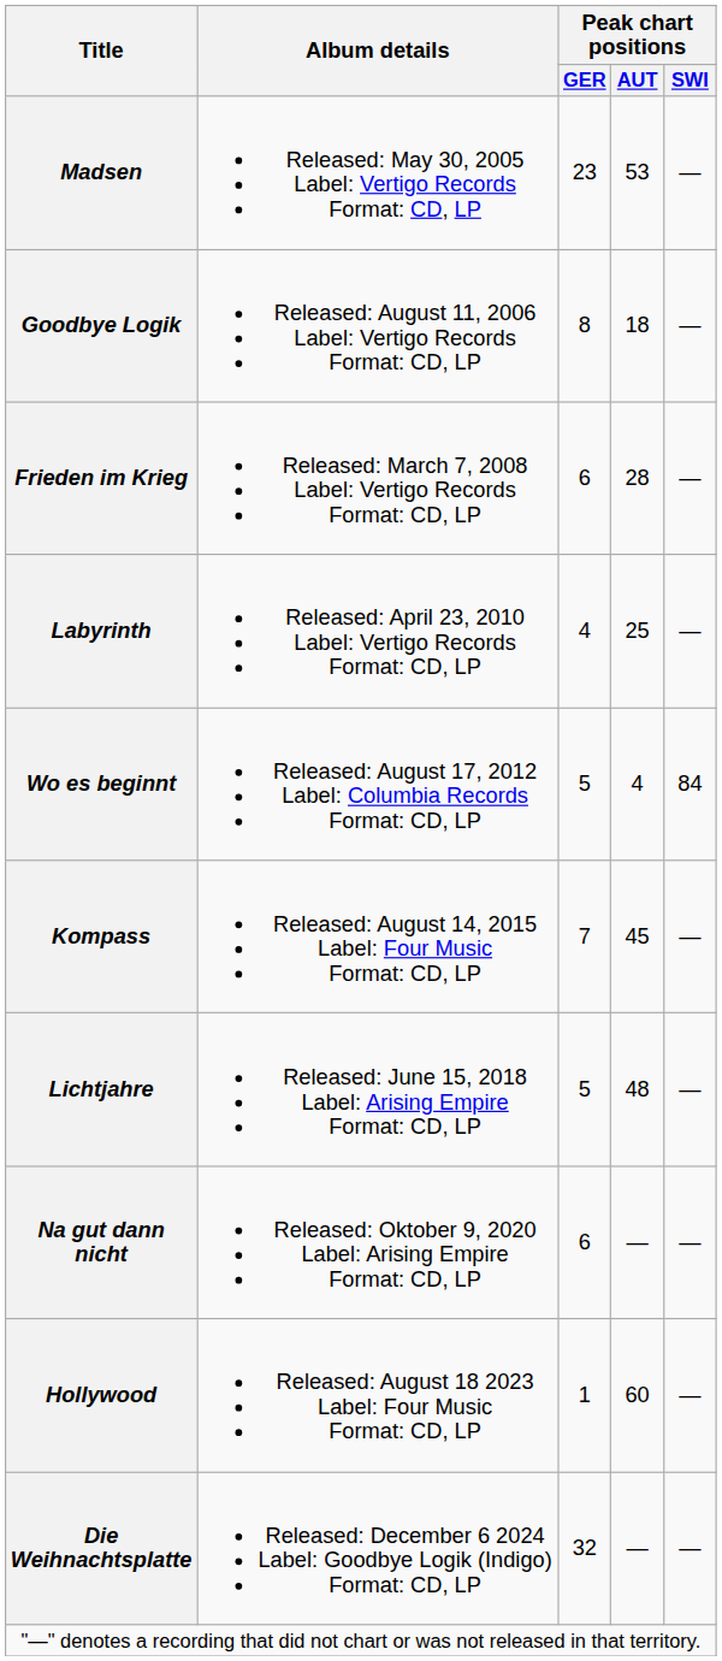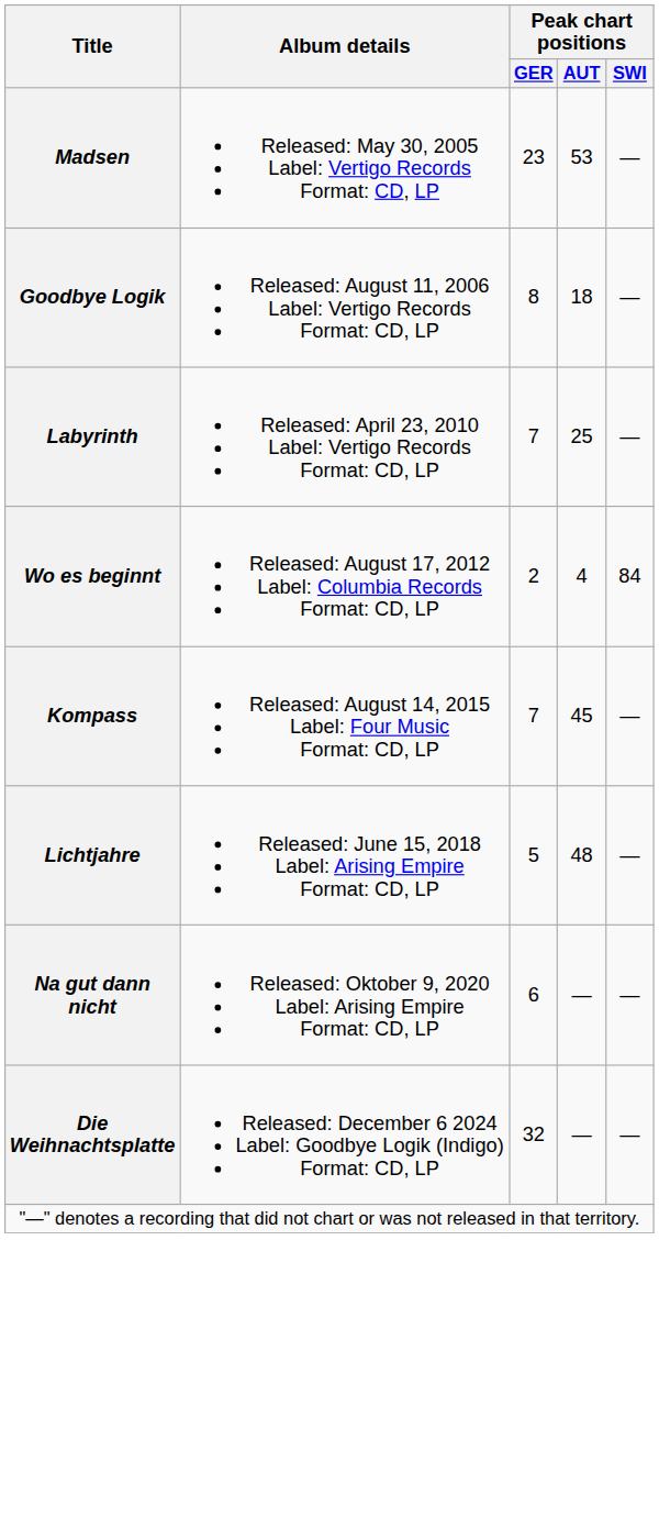 <table class="wikitable plainrowheaders" style="text-align:center;" border="1">
 <tr>
 <th scope="col" rowspan="2" style="width:8em;">Title</th>
 <th scope="col" rowspan="2" style="width:16em;">Album details</th>
 <th scope="col" colspan="3">Peak chart positions</th>
 </tr>
 <tr>
 <th scope="col" style="width:2.2em;font-size:90%;"><a href='#'>GER</a><br></th>
 <th scope="col" style="width:2.2em;font-size:90%;"><a href='#'>AUT</a><br></th>
 <th scope="col" style="width:2.2em;font-size:90%;"><a href='#'>SWI</a><br></th>
 </tr>
 <tr>
 <th scope="row"><em>Madsen</em></th>
 <td><br><ul><li>Released: May 30, 2005</li><li>Label: <a href='#'>Vertigo Records</a></li><li>Format: <a href='#'>CD</a>, <a href='#'>LP</a></li></ul></td>
 <td>23</td>
 <td>53</td>
 <td>—</td>
 </tr>
 <tr>
 <th scope="row"><em>Goodbye Logik</em></th>
 <td><br><ul><li>Released: August 11, 2006</li><li>Label: Vertigo Records</li><li>Format: CD, LP</li></ul></td>
 <td>8</td>
 <td>18</td>
 <td>—</td>
 </tr>
 <tr>
-<th scope="row"><em>Frieden im Krieg</em></th>
-<td><br><ul><li>Released: March 7, 2008</li><li>Label: Vertigo Records</li><li>Format: CD, LP</li></ul></td>
-<td>6</td>
-<td>28</td>
-<td>—</td>
-</tr>
-<tr>
 <th scope="row"><em>Labyrinth</em></th>
 <td><br><ul><li>Released: April 23, 2010</li><li>Label: Vertigo Records</li><li>Format: CD, LP</li></ul></td>
-<td>4</td>
+<td>7</td>
 <td>25</td>
 <td>—</td>
 </tr>
 <tr>
 <th scope="row"><em>Wo es beginnt</em></th>
 <td><br><ul><li>Released: August 17, 2012</li><li>Label: <a href='#'>Columbia Records</a></li><li>Format: CD, LP</li></ul></td>
-<td>5</td>
+<td>2</td>
 <td>4</td>
 <td>84</td>
 </tr>
 <tr>
 <th scope="row"><em>Kompass</em></th>
 <td><br><ul><li>Released: August 14, 2015</li><li>Label: <a href='#'>Four Music</a></li><li>Format: CD, LP</li></ul></td>
 <td>7</td>
 <td>45</td>
 <td>—</td>
 </tr>
 <tr>
 <th scope="row"><em>Lichtjahre</em></th>
 <td><br><ul><li>Released: June 15, 2018</li><li>Label: <a href='#'>Arising Empire</a></li><li>Format: CD, LP</li></ul></td>
 <td>5</td>
 <td>48</td>
 <td>—</td>
 </tr>
 <tr>
 <th scope="row"><em>Na gut dann nicht</em></th>
 <td><br><ul><li>Released: Oktober 9, 2020</li><li>Label: Arising Empire</li><li>Format: CD, LP</li></ul></td>
 <td>6</td>
 <td>—</td>
 <td>—</td>
 </tr>
 <tr>
-<th scope="row"><em>Hollywood</em></th>
-<td><br><ul><li>Released: August 18 2023</li><li>Label: Four Music</li><li>Format: CD, LP</li></ul></td>
-<td>1</td>
-<td>60</td>
-<td>—</td>
-</tr>
-<tr>
 <th scope="row"><em>Die Weihnachtsplatte</em></th>
 <td><br><ul><li>Released: December 6 2024</li><li>Label: Goodbye Logik (Indigo)</li><li>Format: CD, LP</li></ul></td>
 <td>32</td>
 <td>—</td>
 <td>—</td>
 </tr>
 <tr>
 <td colspan="5" style="font-size:90%">"—" denotes a recording that did not chart or was not released in that territory.</td>
 </tr>
 </table>
